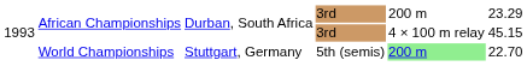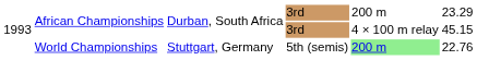 <table>
 <tr>
 <td rowspan=3>1993</td>
 <td rowspan=2><a href='#'>African Championships</a></td>
 <td rowspan=2><a href='#'>Durban</a>, South Africa</td>
 <td bgcolor=cc9966>3rd</td>
 <td>200 m</td>
 <td>23.29</td>
 </tr>
 <tr>
 <td bgcolor=cc9966>3rd</td>
 <td>4 × 100 m relay</td>
 <td>45.15</td>
 </tr>
 <tr>
 <td><a href='#'>World Championships</a></td>
 <td><a href='#'>Stuttgart</a>, Germany</td>
 <td>5th (semis)</td>
 <td style="background: lightgreen;"><a href='#'>200 m</a></td>
-<td>22.70</td>
+<td>22.76</td>
 </tr>
 </table>
